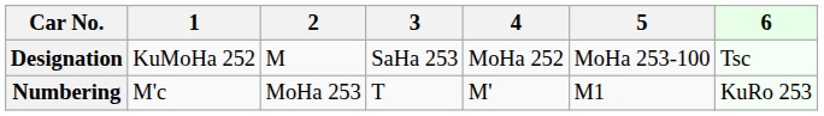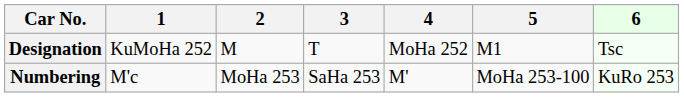 <table class="wikitable">
 <tr>
 <th>Car No.</th>
 <th>1</th>
 <th>2</th>
 <th>3</th>
 <th>4</th>
 <th>5</th>
 <th style="background: #E6FFE6">6</th>
 </tr>
 <tr>
 <th>Designation</th>
 <td>KuMoHa 252</td>
 <td>M</td>
-<td>SaHa 253</td>
+<td>T</td>
 <td>MoHa 252</td>
-<td>MoHa 253-100</td>
+<td>M1</td>
 <td style="background: #F5FFF5">Tsc</td>
 </tr>
 <tr>
 <th>Numbering</th>
 <td>M'c</td>
 <td>MoHa 253</td>
-<td>T</td>
+<td>SaHa 253</td>
 <td>M'</td>
-<td>M1</td>
+<td>MoHa 253-100</td>
 <td style="background: #F5FFF5">KuRo 253</td>
 </tr>
 </table>
